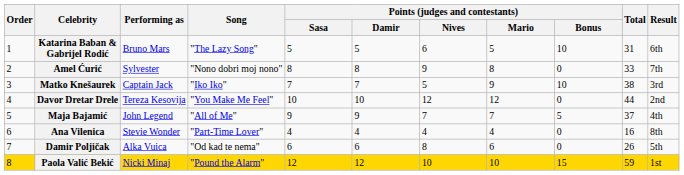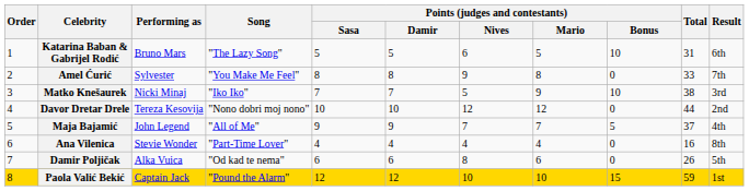 <table class=wikitable>
 <tr>
 <th rowspan="2">Order</th>
 <th rowspan="2">Celebrity</th>
 <th rowspan="2">Performing as</th>
 <th rowspan="2">Song</th>
 <th colspan="5" style="width:50%;">Points (judges and contestants)</th>
 <th rowspan="2">Total</th>
 <th rowspan="2">Result</th>
 </tr>
 <tr>
 <th style="width:10%;">Sasa</th>
 <th style="width:10%;">Damir</th>
 <th style="width:10%;">Nives</th>
 <th style="width:10%;">Mario</th>
 <th style="width:10%;">Bonus</th>
 </tr>
 <tr>
 <td>1</td>
 <th scope="row">Katarina Baban &<br>Gabrijel Rodić</th>
 <td><a href='#'>Bruno Mars</a></td>
 <td>"<a href='#'>The Lazy Song</a>"</td>
 <td>5</td>
 <td>5</td>
 <td>6</td>
 <td>5</td>
 <td>10</td>
 <td>31</td>
 <td>6th</td>
 </tr>
 <tr>
 <td>2</td>
 <th scope="row">Amel Ćurić</th>
 <td><a href='#'>Sylvester</a></td>
-<td>"Nono dobri moj nono"</td>
+<td>"<a href='#'>You Make Me Feel</a>"</td>
 <td>8</td>
 <td>8</td>
 <td>9</td>
 <td>8</td>
 <td>0</td>
 <td>33</td>
 <td>7th</td>
 </tr>
 <tr>
 <td>3</td>
 <th scope="row">Matko Knešaurek</th>
-<td><a href='#'>Captain Jack</a></td>
+<td><a href='#'>Nicki Minaj</a></td>
 <td>"<a href='#'>Iko Iko</a>"</td>
 <td>7</td>
 <td>7</td>
 <td>5</td>
 <td>9</td>
 <td>10</td>
 <td>38</td>
 <td>3rd</td>
 </tr>
 <tr>
 <td>4</td>
 <th scope="row">Davor Dretar Drele</th>
 <td><a href='#'>Tereza Kesovija</a></td>
-<td>"<a href='#'>You Make Me Feel</a>"</td>
+<td>"Nono dobri moj nono"</td>
 <td>10</td>
 <td>10</td>
 <td>12</td>
 <td>12</td>
 <td>0</td>
 <td>44</td>
 <td>2nd</td>
 </tr>
 <tr>
 <td>5</td>
 <th scope="row">Maja Bajamić</th>
 <td><a href='#'>John Legend</a></td>
 <td>"<a href='#'>All of Me</a>"</td>
 <td>9</td>
 <td>9</td>
 <td>7</td>
 <td>7</td>
 <td>5</td>
 <td>37</td>
 <td>4th</td>
 </tr>
 <tr>
 <td>6</td>
 <th scope="row">Ana Vilenica</th>
 <td><a href='#'>Stevie Wonder</a></td>
 <td>"<a href='#'>Part-Time Lover</a>"</td>
 <td>4</td>
 <td>4</td>
 <td>4</td>
 <td>4</td>
 <td>0</td>
 <td>16</td>
 <td>8th</td>
 </tr>
 <tr>
 <td>7</td>
 <th scope="row">Damir Poljičak</th>
 <td><a href='#'>Alka Vuica</a></td>
 <td>"Od kad te nema"</td>
 <td>6</td>
 <td>6</td>
 <td>8</td>
 <td>6</td>
 <td>0</td>
 <td>26</td>
 <td>5th</td>
 </tr>
 <tr style="background:gold;">
 <td>8</td>
 <th scope="row">Paola Valić Bekić</th>
-<td><a href='#'>Nicki Minaj</a></td>
+<td><a href='#'>Captain Jack</a></td>
 <td>"<a href='#'>Pound the Alarm</a>"</td>
 <td>12</td>
 <td>12</td>
 <td>10</td>
 <td>10</td>
 <td>15</td>
 <td>59</td>
 <td>1st</td>
 </tr>
 </table>
